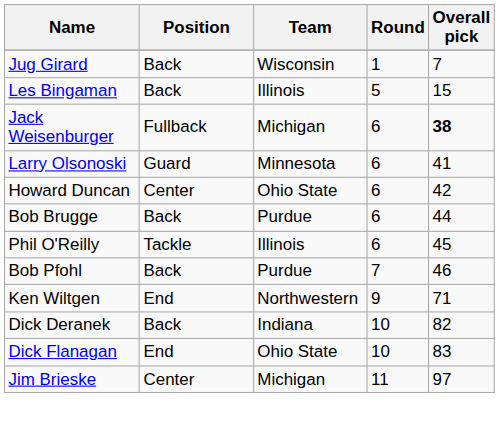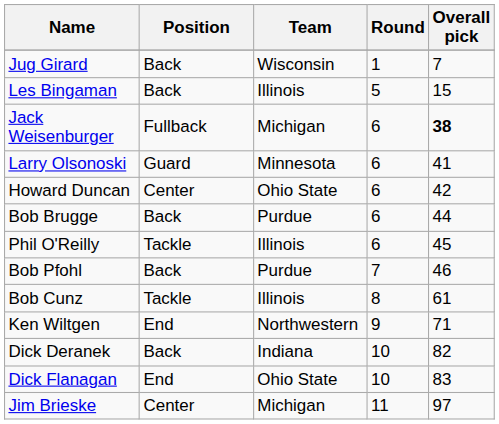 <table class="sortable wikitable">
 <tr>
 <th width="120">Name</th>
 <th width="100">Position</th>
 <th width="100">Team</th>
 <th width="25">Round</th>
 <th width="25">Overall pick</th>
 </tr>
 <tr align="left" bgcolor="">
 </tr>
 <tr>
 <td><a href='#'>Jug Girard</a></td>
 <td>Back</td>
 <td>Wisconsin</td>
 <td>1</td>
 <td>7</td>
 </tr>
 <tr>
 <td><a href='#'>Les Bingaman</a></td>
 <td>Back</td>
 <td>Illinois</td>
 <td>5</td>
 <td>15</td>
 </tr>
 <tr>
 <td><a href='#'>Jack Weisenburger</a></td>
 <td>Fullback</td>
 <td>Michigan</td>
 <td>6</td>
 <td><strong>38</strong></td>
 </tr>
 <tr>
 <td><a href='#'>Larry Olsonoski</a></td>
 <td>Guard</td>
 <td>Minnesota</td>
 <td>6</td>
 <td>41</td>
 </tr>
 <tr>
 <td>Howard Duncan</td>
 <td>Center</td>
 <td>Ohio State</td>
 <td>6</td>
 <td>42</td>
 </tr>
 <tr>
 <td>Bob Brugge</td>
 <td>Back</td>
 <td>Purdue</td>
 <td>6</td>
 <td>44</td>
 </tr>
 <tr>
 <td>Phil O'Reilly</td>
 <td>Tackle</td>
 <td>Illinois</td>
 <td>6</td>
 <td>45</td>
 </tr>
 <tr>
 <td>Bob Pfohl</td>
 <td>Back</td>
 <td>Purdue</td>
 <td>7</td>
 <td>46</td>
 </tr>
 <tr>
+<td>Bob Cunz</td>
+<td>Tackle</td>
+<td>Illinois</td>
+<td>8</td>
+<td>61</td>
+</tr>
+<tr>
 <td>Ken Wiltgen</td>
 <td>End</td>
 <td>Northwestern</td>
 <td>9</td>
 <td>71</td>
 </tr>
 <tr>
 <td>Dick Deranek</td>
 <td>Back</td>
 <td>Indiana</td>
 <td>10</td>
 <td>82</td>
 </tr>
 <tr>
 <td><a href='#'>Dick Flanagan</a></td>
 <td>End</td>
 <td>Ohio State</td>
 <td>10</td>
 <td>83</td>
 </tr>
 <tr>
 <td><a href='#'>Jim Brieske</a></td>
 <td>Center</td>
 <td>Michigan</td>
 <td>11</td>
 <td>97</td>
 </tr>
 </table>
